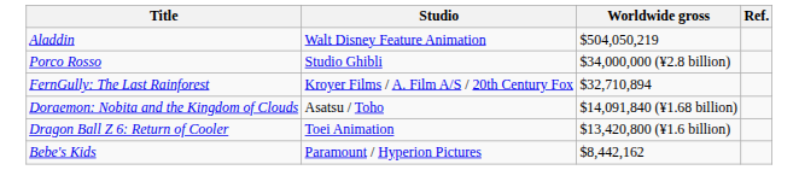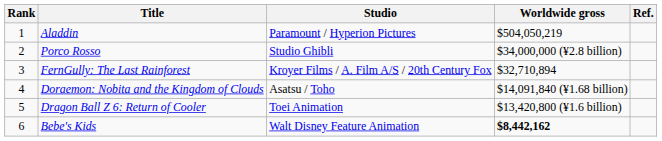 <table class="wikitable sortable" style="margin:auto; margin:auto;">
 <tr>
+<th>Rank</th>
 <th>Title</th>
 <th>Studio</th>
 <th>Worldwide gross</th>
 <th>Ref.</th>
 </tr>
 <tr>
+<td align="center">1</td>
 <td><em><a href='#'>Aladdin</a></em></td>
-<td><a href='#'>Walt Disney Feature Animation</a></td>
+<td><a href='#'>Paramount</a> / <a href='#'>Hyperion Pictures</a></td>
 <td>$504,050,219</td>
 <td></td>
 </tr>
 <tr>
+<td align="center">2</td>
 <td><em><a href='#'>Porco Rosso</a></em></td>
 <td><a href='#'>Studio Ghibli</a></td>
 <td>$34,000,000 (¥2.8 billion)</td>
 <td></td>
 </tr>
 <tr>
+<td align="center">3</td>
 <td><em><a href='#'>FernGully: The Last Rainforest</a></em></td>
 <td><a href='#'>Kroyer Films</a> / <a href='#'>A. Film A/S</a> / <a href='#'>20th Century Fox</a></td>
 <td>$32,710,894</td>
 <td></td>
 </tr>
 <tr>
+<td align="center">4</td>
 <td><em><a href='#'>Doraemon: Nobita and the Kingdom of Clouds</a></em></td>
 <td>Asatsu / <a href='#'>Toho</a></td>
 <td>$14,091,840 (¥1.68 billion)</td>
 <td></td>
 </tr>
 <tr>
+<td align="center">5</td>
 <td><em><a href='#'>Dragon Ball Z 6: Return of Cooler</a></em></td>
 <td><a href='#'>Toei Animation</a></td>
 <td>$13,420,800 (¥1.6 billion)</td>
 <td></td>
 </tr>
 <tr>
+<td align="center">6</td>
 <td><em><a href='#'>Bebe's Kids</a></em></td>
-<td><a href='#'>Paramount</a> / <a href='#'>Hyperion Pictures</a></td>
-<td>$8,442,162</td>
+<td><a href='#'>Walt Disney Feature Animation</a></td>
+<td><strong>$8,442,162</strong></td>
 <td></td>
 </tr>
 </table>
